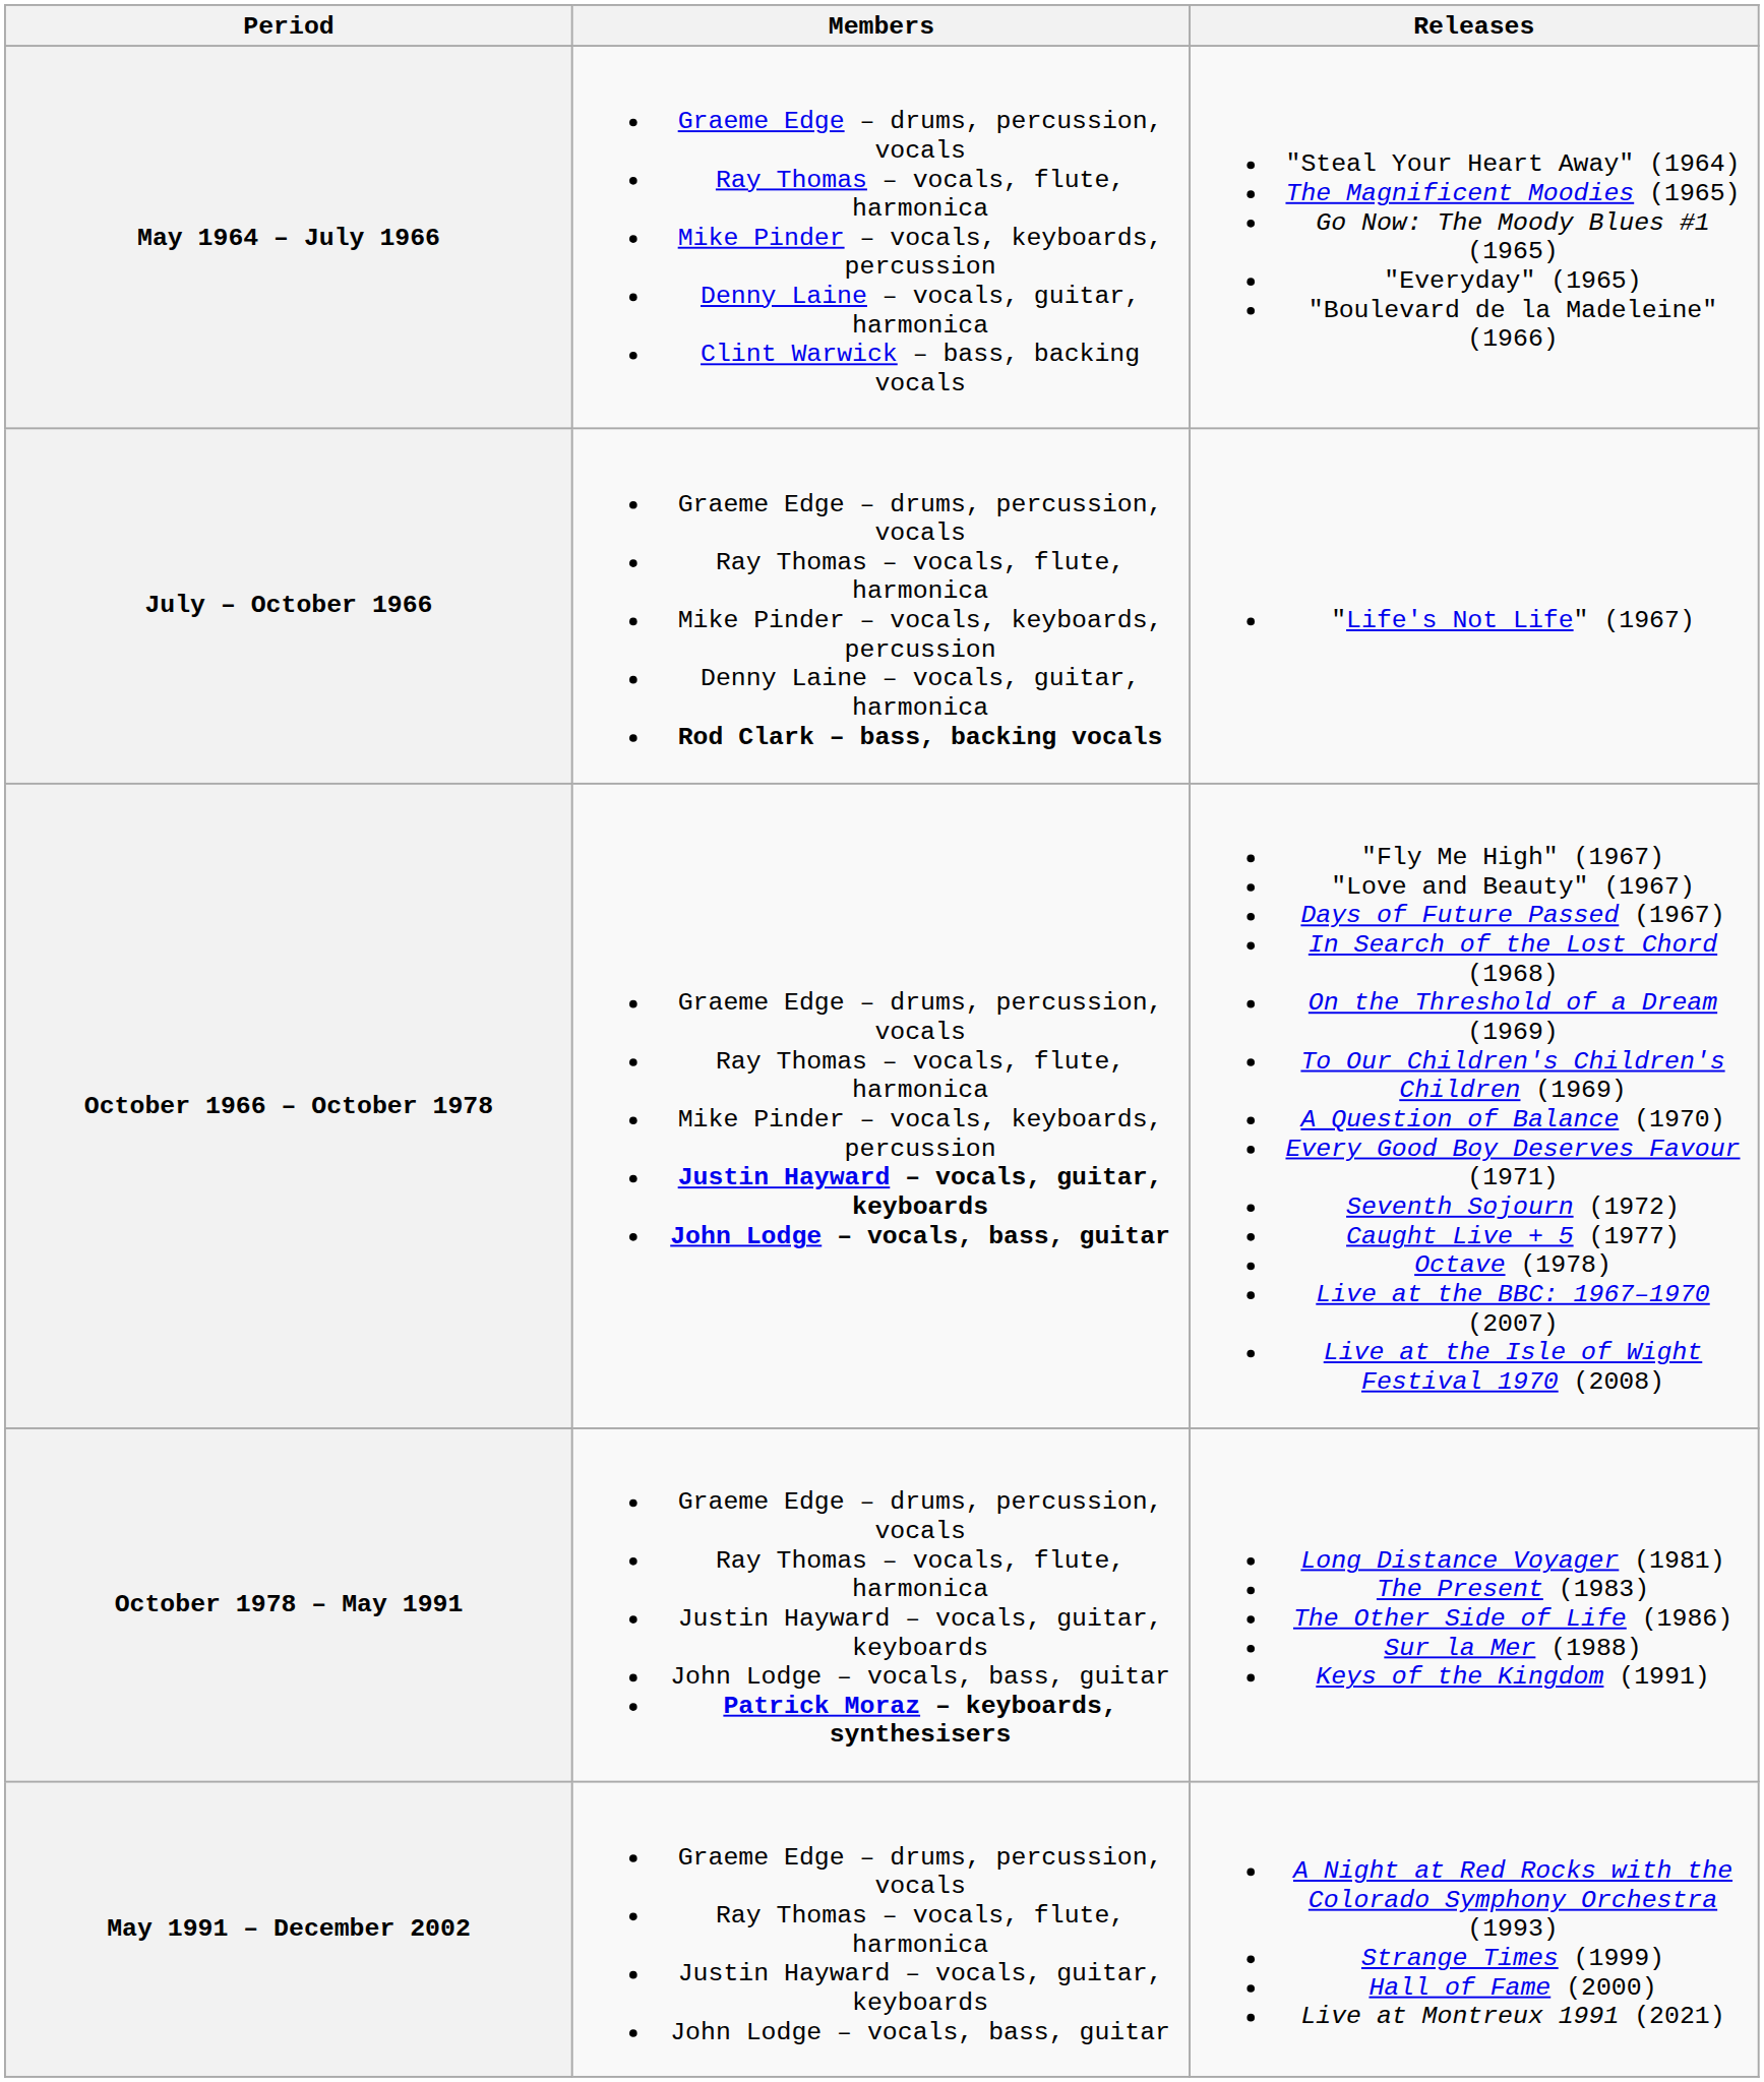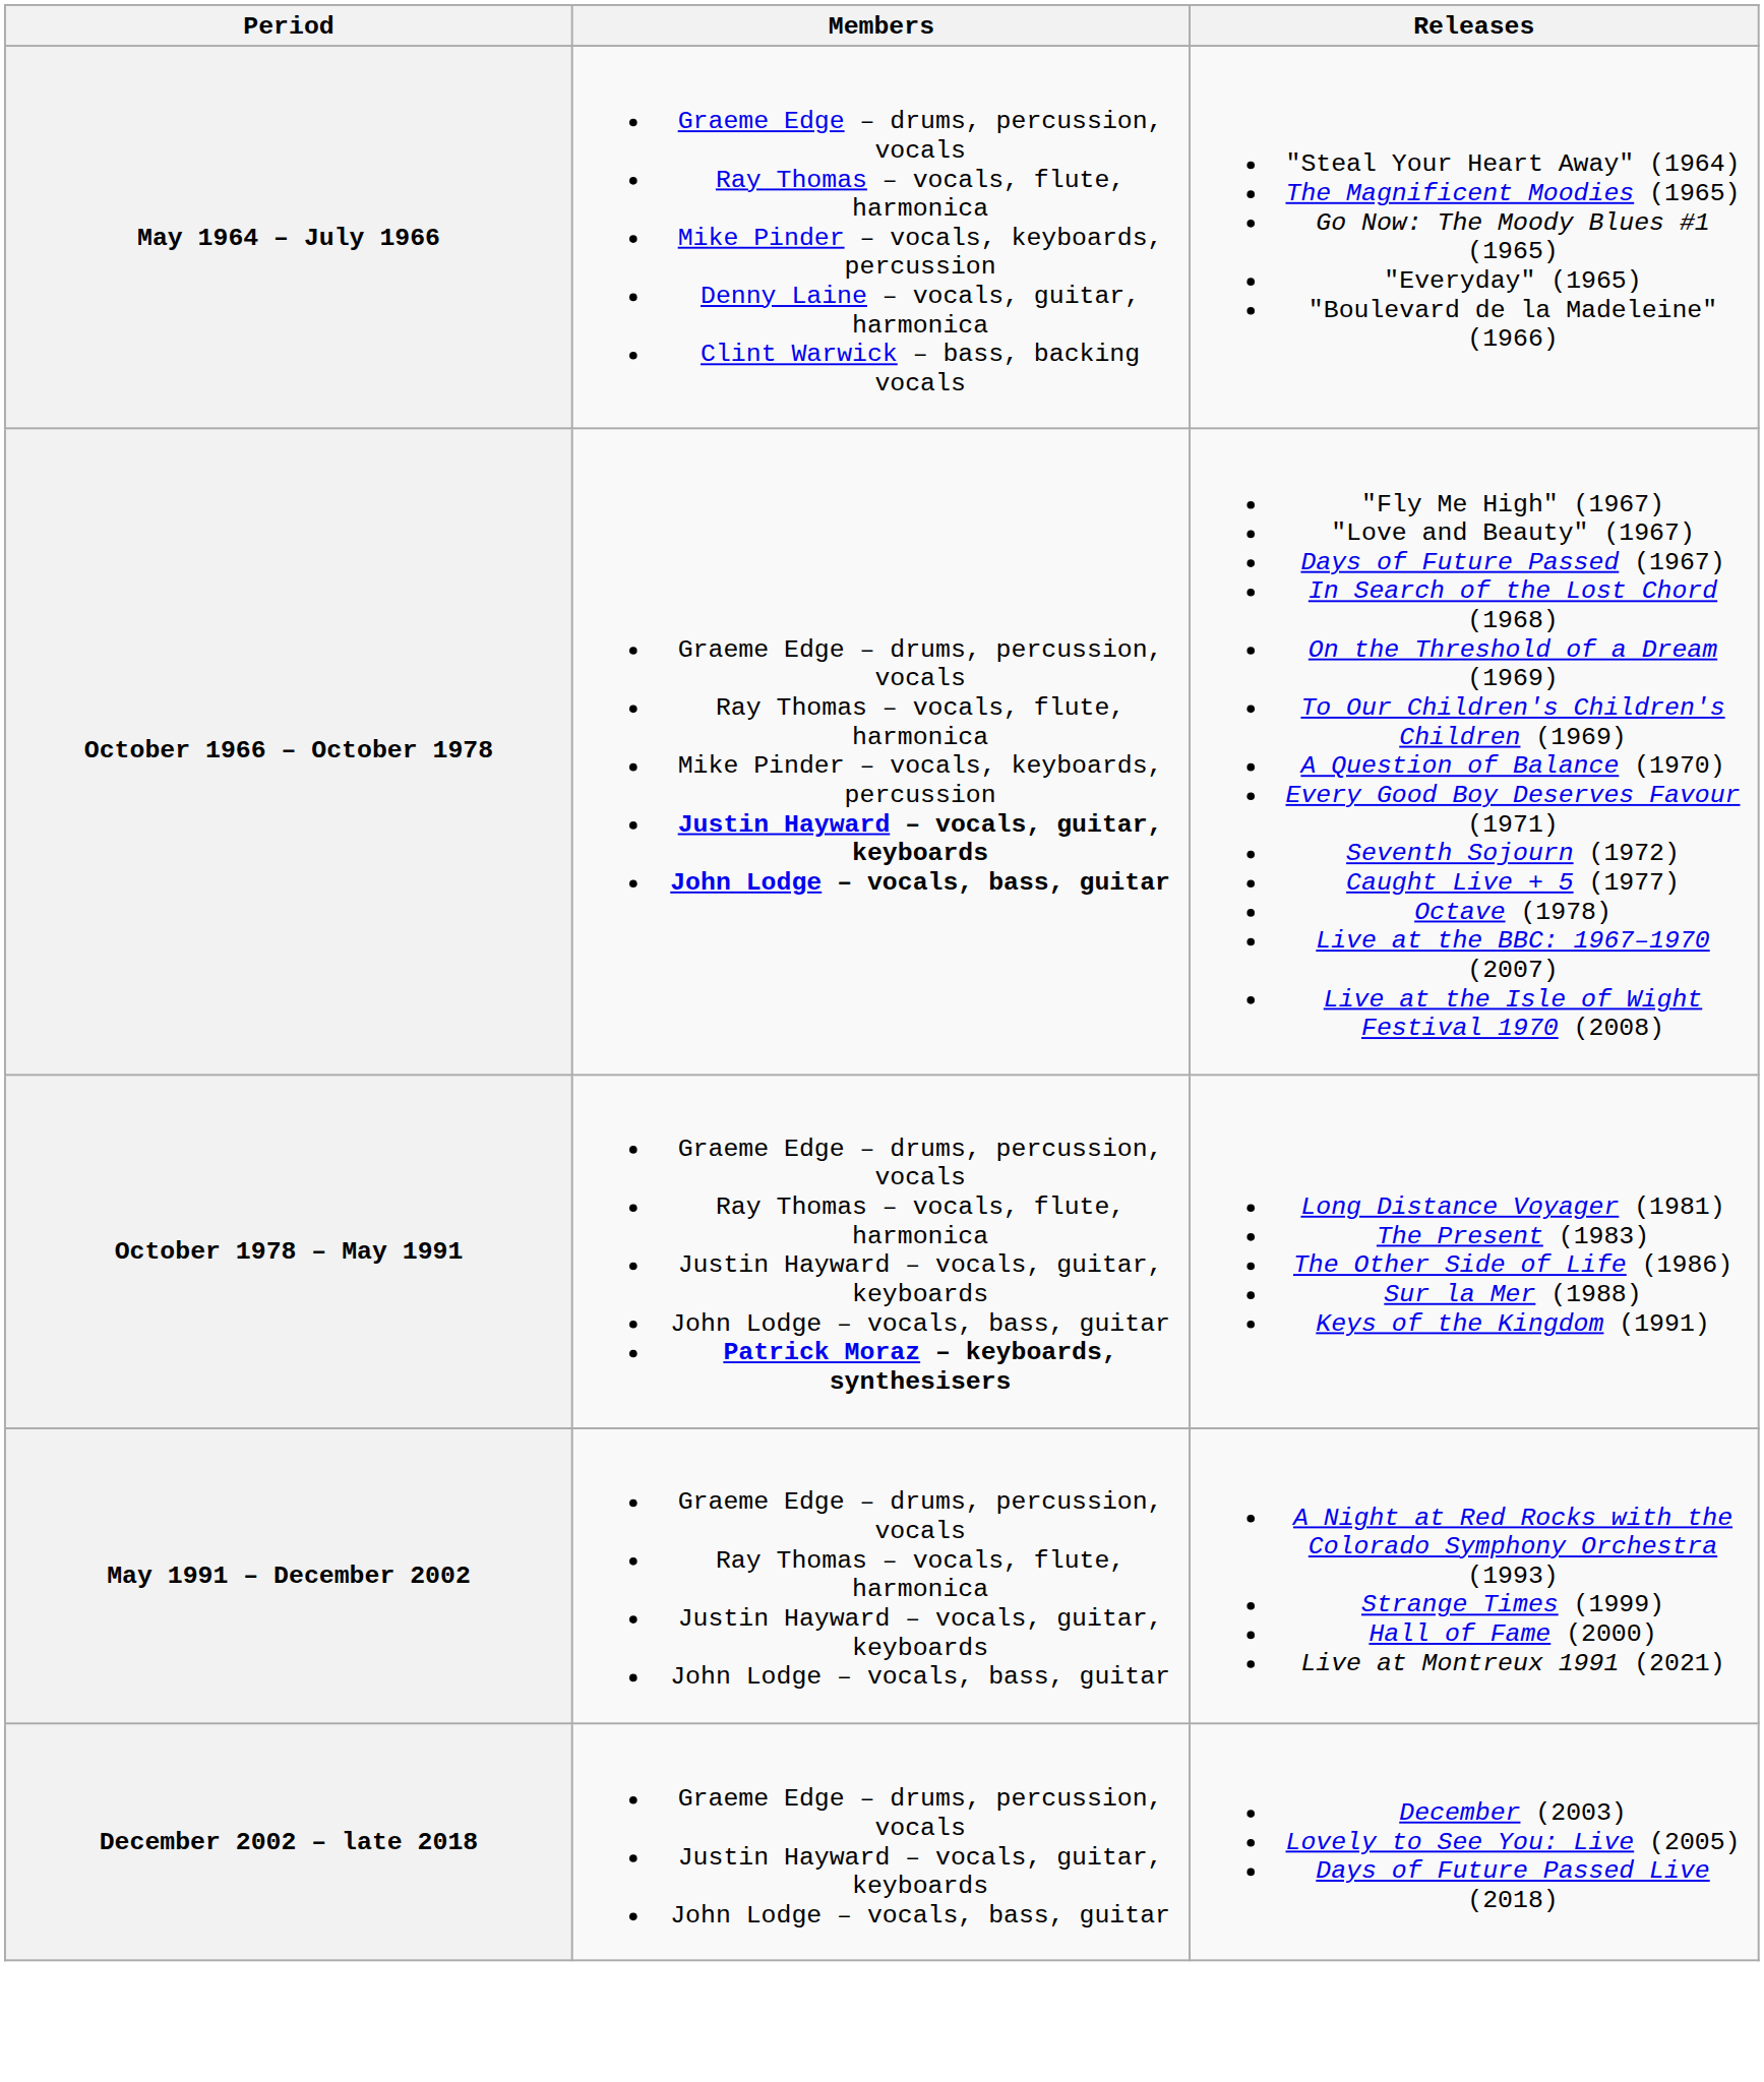 <table class="wikitable plainrowheaders" style="text-align:center;">
 <tr>
 <th scope="col" style="width:22em;">Period</th>
 <th scope="col" style="width:24em;">Members</th>
 <th scope="col" style="width:22em;">Releases</th>
 </tr>
 <tr>
 <th scope="col">May 1964 – July 1966</th>
 <td><br><ul><li><a href='#'>Graeme Edge</a> – drums, percussion, vocals</li><li><a href='#'>Ray Thomas</a> – vocals, flute, harmonica</li><li><a href='#'>Mike Pinder</a> – vocals, keyboards, percussion</li><li><a href='#'>Denny Laine</a> – vocals, guitar, harmonica</li><li><a href='#'>Clint Warwick</a> – bass, backing vocals</li></ul></td>
 <td><br><ul><li>"Steal Your Heart Away" (1964)</li><li><em><a href='#'>The Magnificent Moodies</a></em> (1965)</li><li><em>Go Now: The Moody Blues #1</em> (1965)</li><li>"Everyday" (1965)</li><li>"Boulevard de la Madeleine" (1966)</li></ul></td>
-</tr>
-<tr>
-<th scope="col">July – October 1966</th>
-<td><br><ul><li>Graeme Edge – drums, percussion, vocals</li><li>Ray Thomas – vocals, flute, harmonica</li><li>Mike Pinder – vocals, keyboards, percussion</li><li>Denny Laine – vocals, guitar, harmonica</li><li><strong>Rod Clark – bass, backing vocals</strong></li></ul></td>
-<td><br><ul><li>"<a href='#'>Life's Not Life</a>" (1967)</li></ul></td>
 </tr>
 <tr>
 <th scope="col">October 1966 – October 1978</th>
 <td><br><ul><li>Graeme Edge – drums, percussion, vocals</li><li>Ray Thomas – vocals, flute, harmonica</li><li>Mike Pinder – vocals, keyboards, percussion</li><li><strong><a href='#'>Justin Hayward</a> – vocals, guitar, keyboards</strong></li><li><strong><a href='#'>John Lodge</a> – vocals, bass, guitar</strong></li></ul></td>
 <td><br><ul><li>"Fly Me High" (1967)</li><li>"Love and Beauty" (1967)</li><li><em><a href='#'>Days of Future Passed</a></em> (1967)</li><li><em><a href='#'>In Search of the Lost Chord</a></em> (1968)</li><li><em><a href='#'>On the Threshold of a Dream</a></em> (1969)</li><li><em><a href='#'>To Our Children's Children's Children</a></em> (1969)</li><li><em><a href='#'>A Question of Balance</a></em> (1970)</li><li><em><a href='#'>Every Good Boy Deserves Favour</a></em> (1971)</li><li><em><a href='#'>Seventh Sojourn</a></em> (1972)</li><li><em><a href='#'>Caught Live + 5</a></em> (1977)</li><li><em><a href='#'>Octave</a></em> (1978)</li><li><em><a href='#'>Live at the BBC: 1967–1970</a></em> (2007)</li><li><em><a href='#'>Live at the Isle of Wight Festival 1970</a></em> (2008)</li></ul></td>
 </tr>
 <tr>
 <th scope="col">October 1978 – May 1991</th>
 <td><br><ul><li>Graeme Edge – drums, percussion, vocals</li><li>Ray Thomas – vocals, flute, harmonica</li><li>Justin Hayward – vocals, guitar, keyboards</li><li>John Lodge – vocals, bass, guitar</li><li><strong><a href='#'>Patrick Moraz</a> – keyboards, synthesisers</strong></li></ul></td>
 <td><br><ul><li><em><a href='#'>Long Distance Voyager</a></em> (1981)</li><li><em><a href='#'>The Present</a></em> (1983)</li><li><em><a href='#'>The Other Side of Life</a></em> (1986)</li><li><em><a href='#'>Sur la Mer</a></em> (1988)</li><li><em><a href='#'>Keys of the Kingdom</a></em> (1991)</li></ul></td>
 </tr>
 <tr>
 <th scope="col">May 1991 – December 2002</th>
 <td><br><ul><li>Graeme Edge – drums, percussion, vocals</li><li>Ray Thomas – vocals, flute, harmonica</li><li>Justin Hayward – vocals, guitar, keyboards</li><li>John Lodge – vocals, bass, guitar</li></ul></td>
 <td><br><ul><li><em><a href='#'>A Night at Red Rocks with the<br>Colorado Symphony Orchestra</a></em> (1993)</li><li><em><a href='#'>Strange Times</a></em> (1999)</li><li><em><a href='#'>Hall of Fame</a></em> (2000)</li><li><em>Live at Montreux 1991</em> (2021)</li></ul></td>
 </tr>
+<tr>
+<th scope="col">December 2002 – late 2018</th>
+<td><br><ul><li>Graeme Edge – drums, percussion, vocals</li><li>Justin Hayward – vocals, guitar, keyboards</li><li>John Lodge – vocals, bass, guitar</li></ul></td>
+<td><br><ul><li><em><a href='#'>December</a></em> (2003)</li><li><em><a href='#'>Lovely to See You: Live</a></em> (2005)</li><li><em><a href='#'>Days of Future Passed Live</a></em> (2018)</li></ul></td>
+</tr>
 </table>
